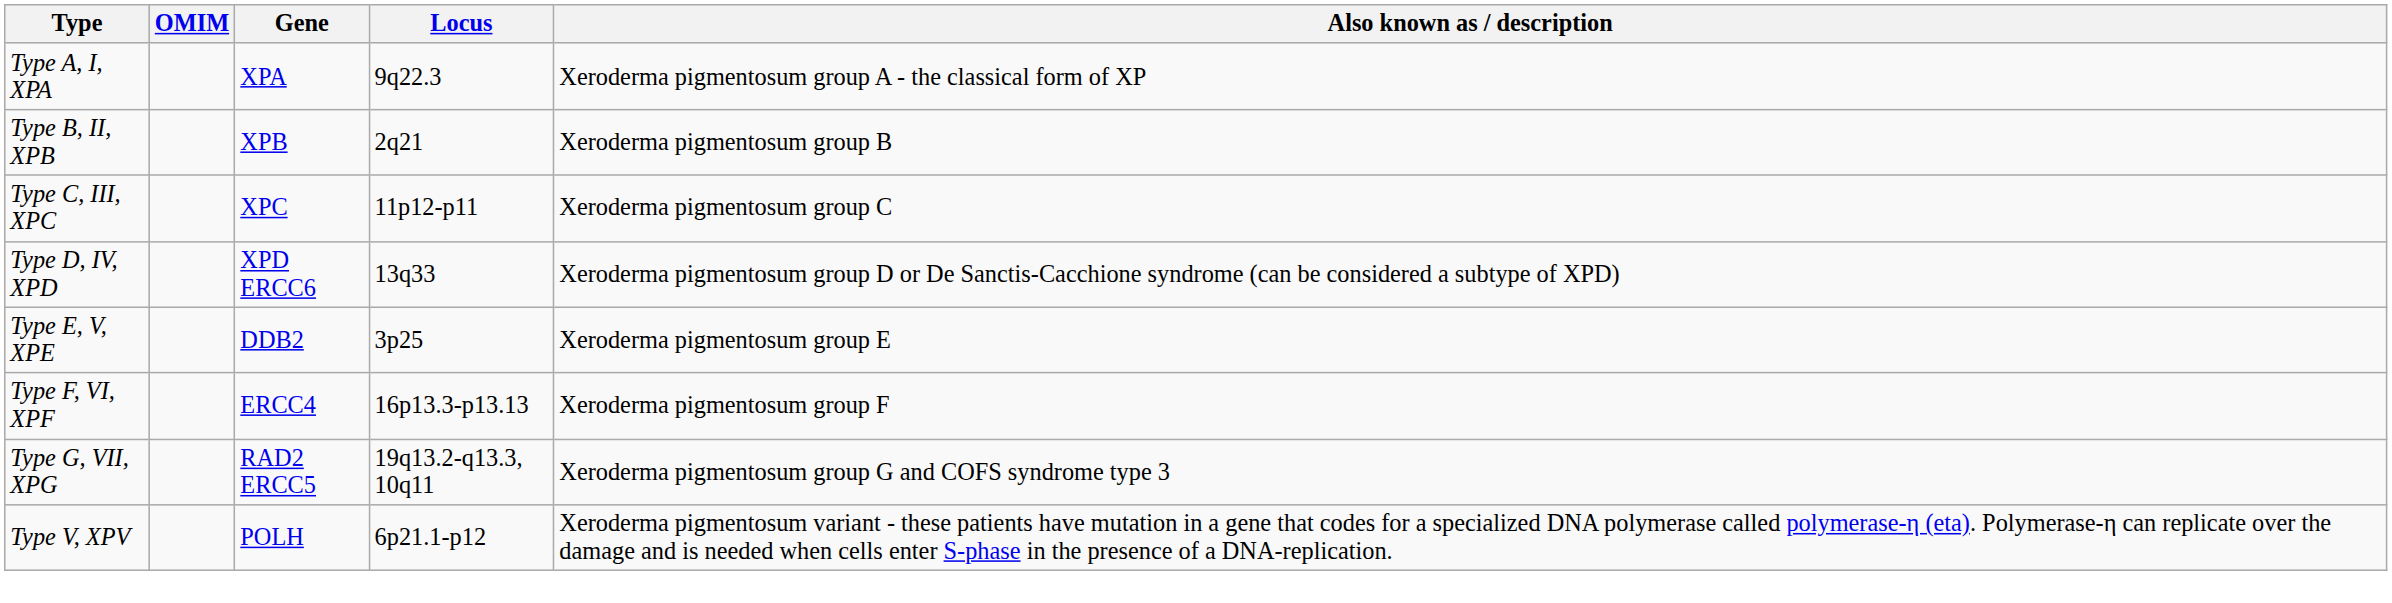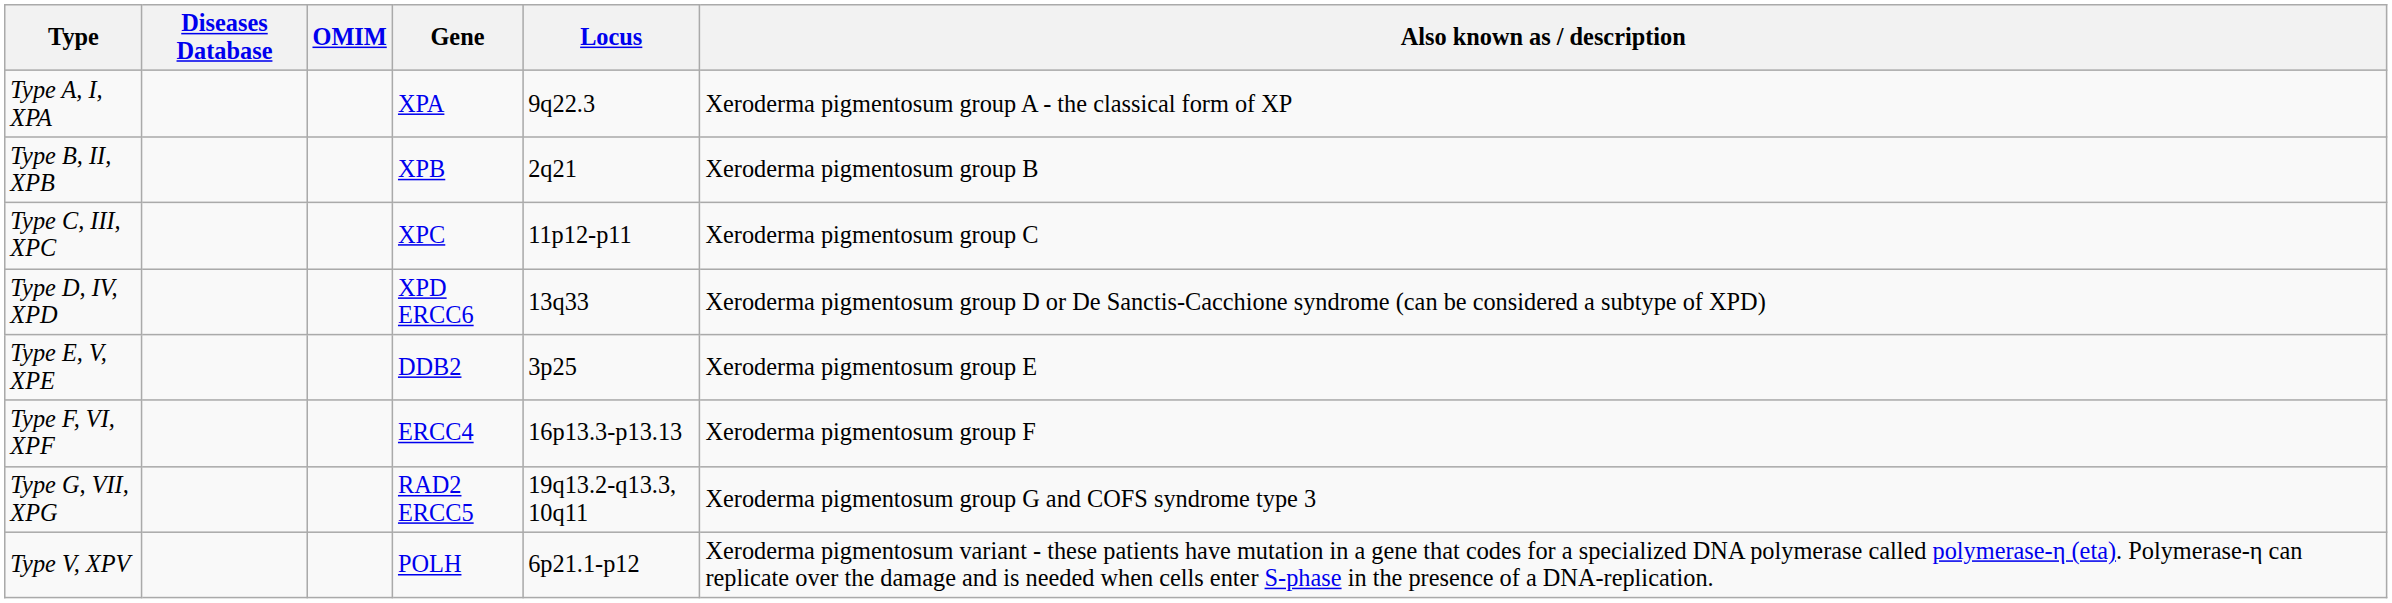 <table class="wikitable">
 <tr>
 <th>Type</th>
+<th><a href='#'>Diseases Database</a></th>
 <th><a href='#'>OMIM</a></th>
 <th>Gene</th>
 <th><a href='#'>Locus</a></th>
 <th>Also known as / description</th>
 </tr>
 <tr>
 <td><em>Type A, I, XPA</em></td>
 <td></td>
+<td></td>
 <td><a href='#'>XPA</a></td>
 <td>9q22.3</td>
 <td>Xeroderma pigmentosum group A - the classical form of XP</td>
 </tr>
 <tr>
 <td><em>Type B, II, XPB</em></td>
+<td></td>
 <td></td>
 <td><a href='#'>XPB</a></td>
 <td>2q21</td>
 <td>Xeroderma pigmentosum group B</td>
 </tr>
 <tr>
 <td><em>Type C, III, XPC</em></td>
 <td></td>
+<td></td>
 <td><a href='#'>XPC</a></td>
 <td>11p12-p11</td>
 <td>Xeroderma pigmentosum group C</td>
 </tr>
 <tr>
 <td><em>Type D, IV, XPD</em></td>
+<td></td>
 <td> </td>
 <td><a href='#'>XPD</a> <a href='#'>ERCC6</a></td>
 <td>13q33</td>
 <td>Xeroderma pigmentosum group D or De Sanctis-Cacchione syndrome (can be considered a subtype of XPD)</td>
 </tr>
 <tr>
 <td><em>Type E, V, XPE</em></td>
 <td></td>
+<td></td>
 <td><a href='#'>DDB2</a></td>
 <td>3p25</td>
 <td>Xeroderma pigmentosum group E</td>
 </tr>
 <tr>
 <td><em>Type F, VI, XPF</em></td>
 <td></td>
+<td></td>
 <td><a href='#'>ERCC4</a></td>
 <td>16p13.3-p13.13</td>
 <td>Xeroderma pigmentosum group F</td>
 </tr>
 <tr>
 <td><em>Type G, VII, XPG</em></td>
+<td></td>
 <td> </td>
 <td><a href='#'>RAD2</a> <a href='#'>ERCC5</a></td>
 <td>19q13.2-q13.3, 10q11</td>
 <td>Xeroderma pigmentosum group G and COFS syndrome type 3</td>
 </tr>
 <tr>
 <td><em>Type V, XPV</em></td>
 <td></td>
+<td></td>
 <td><a href='#'>POLH</a></td>
 <td>6p21.1-p12</td>
 <td>Xeroderma pigmentosum variant - these patients have mutation in a gene that codes for a specialized DNA polymerase called <a href='#'>polymerase-η (eta)</a>. Polymerase-η can replicate over the damage and is needed when cells enter <a href='#'>S-phase</a> in the presence of a DNA-replication.</td>
 </tr>
 </table>
